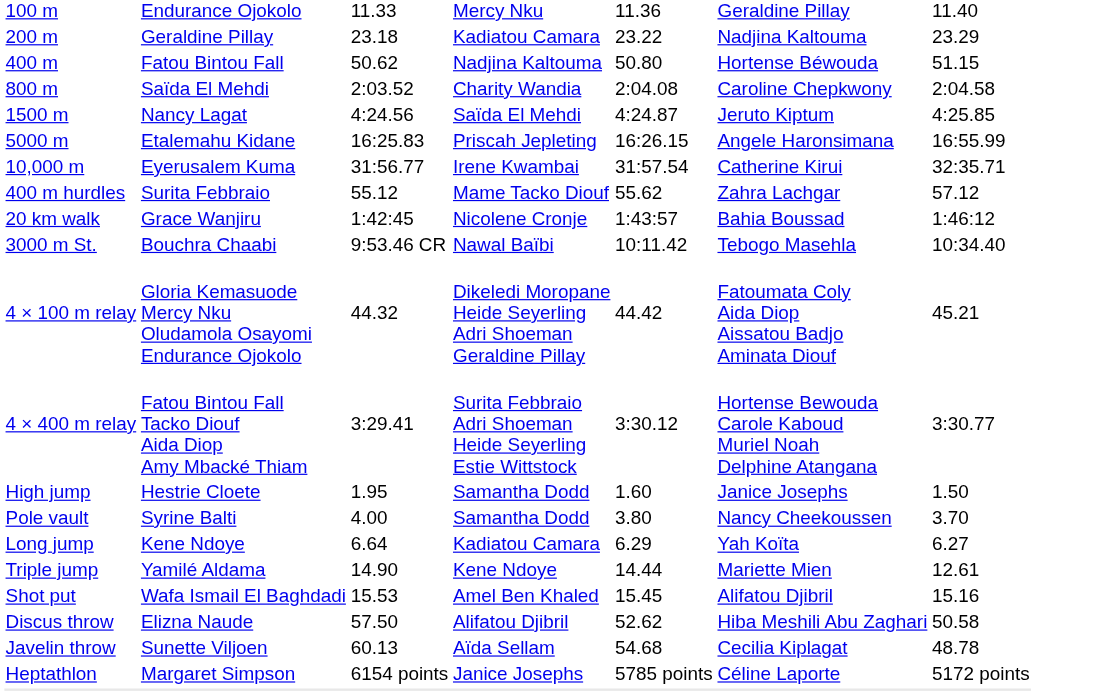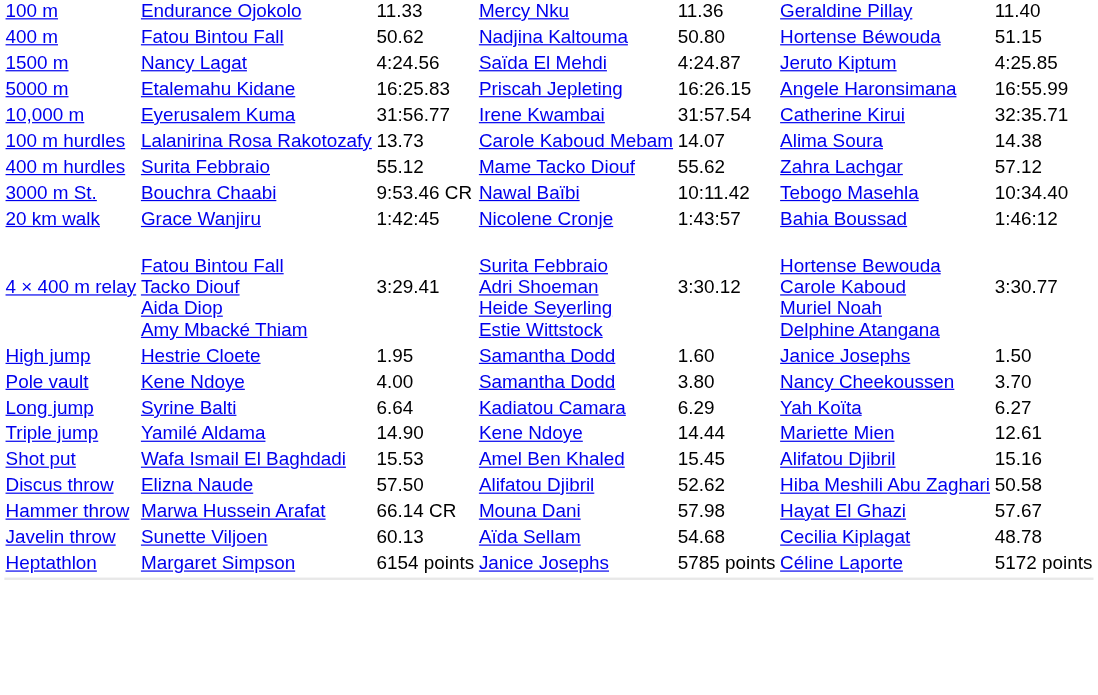 <table>
 <tr>
 <td><a href='#'>100 m</a><br></td>
 <td><a href='#'>Endurance Ojokolo</a> <br> </td>
 <td>11.33</td>
 <td><a href='#'>Mercy Nku</a> <br> </td>
 <td>11.36</td>
 <td><a href='#'>Geraldine Pillay</a> <br> </td>
 <td>11.40</td>
 </tr>
 <tr>
-<td><a href='#'>200 m</a><br></td>
-<td><a href='#'>Geraldine Pillay</a> <br> </td>
-<td>23.18</td>
-<td><a href='#'>Kadiatou Camara</a> <br> </td>
-<td>23.22</td>
-<td><a href='#'>Nadjina Kaltouma</a> <br> </td>
-<td>23.29</td>
-</tr>
-<tr>
 <td><a href='#'>400 m</a><br></td>
 <td><a href='#'>Fatou Bintou Fall</a>  <br> </td>
 <td>50.62</td>
 <td><a href='#'>Nadjina Kaltouma</a>  <br> </td>
 <td>50.80</td>
 <td><a href='#'>Hortense Béwouda</a>  <br> </td>
 <td>51.15</td>
-</tr>
-<tr>
-<td><a href='#'>800 m</a><br></td>
-<td><a href='#'>Saïda El Mehdi</a> <br> </td>
-<td>2:03.52</td>
-<td><a href='#'>Charity Wandia</a> <br> </td>
-<td>2:04.08</td>
-<td><a href='#'>Caroline Chepkwony</a> <br> </td>
-<td>2:04.58</td>
 </tr>
 <tr>
 <td><a href='#'>1500 m</a><br></td>
 <td><a href='#'>Nancy Lagat</a>  <br> </td>
 <td>4:24.56</td>
 <td><a href='#'>Saïda El Mehdi</a>  <br> </td>
 <td>4:24.87</td>
 <td><a href='#'>Jeruto Kiptum</a>  <br> </td>
 <td>4:25.85</td>
 </tr>
 <tr>
 <td><a href='#'>5000 m</a><br></td>
 <td><a href='#'>Etalemahu Kidane</a> <br> </td>
 <td>16:25.83</td>
 <td><a href='#'>Priscah Jepleting</a> <br> </td>
 <td>16:26.15</td>
 <td><a href='#'>Angele Haronsimana</a> <br> </td>
 <td>16:55.99</td>
 </tr>
 <tr>
 <td><a href='#'>10,000 m</a><br></td>
 <td><a href='#'>Eyerusalem Kuma</a> <br> </td>
 <td>31:56.77</td>
 <td><a href='#'>Irene Kwambai</a> <br> </td>
 <td>31:57.54</td>
 <td><a href='#'>Catherine Kirui</a> <br> </td>
 <td>32:35.71</td>
 </tr>
 <tr>
+<td><a href='#'>100 m hurdles</a><br></td>
+<td><a href='#'>Lalanirina Rosa Rakotozafy</a> <br> </td>
+<td>13.73</td>
+<td><a href='#'>Carole Kaboud Mebam</a> <br> </td>
+<td>14.07</td>
+<td><a href='#'>Alima Soura</a> <br> </td>
+<td>14.38</td>
+</tr>
+<tr>
 <td><a href='#'>400 m hurdles</a><br></td>
 <td><a href='#'>Surita Febbraio</a> <br> </td>
 <td>55.12</td>
 <td><a href='#'>Mame Tacko Diouf</a> <br> </td>
 <td>55.62</td>
 <td><a href='#'>Zahra Lachgar</a> <br> </td>
 <td>57.12</td>
-</tr>
-<tr>
-<td><a href='#'>20 km walk</a><br></td>
-<td><a href='#'>Grace Wanjiru</a> <br> </td>
-<td>1:42:45</td>
-<td><a href='#'>Nicolene Cronje</a> <br> </td>
-<td>1:43:57</td>
-<td><a href='#'>Bahia Boussad</a> <br> </td>
-<td>1:46:12</td>
 </tr>
 <tr>
 <td><a href='#'>3000 m St.</a><br></td>
 <td><a href='#'>Bouchra Chaabi</a> <br> </td>
 <td>9:53.46 CR</td>
 <td><a href='#'>Nawal Baïbi</a> <br> </td>
 <td>10:11.42</td>
 <td><a href='#'>Tebogo Masehla</a> <br> </td>
 <td>10:34.40</td>
 </tr>
 <tr>
-<td><a href='#'>4 × 100 m relay</a><br></td>
-<td><br><a href='#'>Gloria Kemasuode</a><br><a href='#'>Mercy Nku</a><br><a href='#'>Oludamola Osayomi</a><br><a href='#'>Endurance Ojokolo</a></td>
-<td>44.32</td>
-<td><br><a href='#'>Dikeledi Moropane</a><br><a href='#'>Heide Seyerling</a><br><a href='#'>Adri Shoeman</a><br><a href='#'>Geraldine Pillay</a></td>
-<td>44.42</td>
-<td><br><a href='#'>Fatoumata Coly</a><br><a href='#'>Aida Diop</a><br><a href='#'>Aissatou Badjo</a><br><a href='#'>Aminata Diouf</a></td>
-<td>45.21</td>
+<td><a href='#'>20 km walk</a><br></td>
+<td><a href='#'>Grace Wanjiru</a> <br> </td>
+<td>1:42:45</td>
+<td><a href='#'>Nicolene Cronje</a> <br> </td>
+<td>1:43:57</td>
+<td><a href='#'>Bahia Boussad</a> <br> </td>
+<td>1:46:12</td>
 </tr>
 <tr>
 <td><a href='#'>4 × 400 m relay</a><br></td>
 <td><br><a href='#'>Fatou Bintou Fall</a><br><a href='#'>Tacko Diouf</a><br><a href='#'>Aida Diop</a><br><a href='#'>Amy Mbacké Thiam</a></td>
 <td>3:29.41</td>
 <td><br><a href='#'>Surita Febbraio</a><br><a href='#'>Adri Shoeman</a><br><a href='#'>Heide Seyerling</a><br><a href='#'>Estie Wittstock</a></td>
 <td>3:30.12</td>
 <td><br><a href='#'>Hortense Bewouda</a><br><a href='#'>Carole Kaboud</a><br><a href='#'>Muriel Noah</a><br><a href='#'>Delphine Atangana</a></td>
 <td>3:30.77</td>
 </tr>
 <tr>
 <td><a href='#'>High jump</a><br></td>
 <td><a href='#'>Hestrie Cloete</a> <br> </td>
 <td>1.95</td>
 <td><a href='#'>Samantha Dodd</a>  <br> </td>
 <td>1.60</td>
 <td><a href='#'>Janice Josephs</a> <br></td>
 <td>1.50</td>
 </tr>
 <tr>
 <td><a href='#'>Pole vault</a><br></td>
-<td><a href='#'>Syrine Balti</a> <br> </td>
+<td><a href='#'>Kene Ndoye</a> <br> </td>
 <td>4.00</td>
 <td><a href='#'>Samantha Dodd</a> <br> </td>
 <td>3.80</td>
 <td><a href='#'>Nancy Cheekoussen</a> <br> </td>
 <td>3.70</td>
 </tr>
 <tr>
 <td><a href='#'>Long jump</a><br></td>
-<td><a href='#'>Kene Ndoye</a> <br> </td>
+<td><a href='#'>Syrine Balti</a> <br> </td>
 <td>6.64</td>
 <td><a href='#'>Kadiatou Camara</a> <br> </td>
 <td>6.29</td>
 <td><a href='#'>Yah Koïta</a> <br> </td>
 <td>6.27</td>
 </tr>
 <tr>
 <td><a href='#'>Triple jump</a><br></td>
 <td><a href='#'>Yamilé Aldama</a> <br> </td>
 <td>14.90</td>
 <td><a href='#'>Kene Ndoye</a> <br> </td>
 <td>14.44</td>
 <td><a href='#'>Mariette Mien</a>  <br> </td>
 <td>12.61</td>
 </tr>
 <tr>
 <td><a href='#'>Shot put</a><br></td>
 <td><a href='#'>Wafa Ismail El Baghdadi</a> <br> </td>
 <td>15.53</td>
 <td><a href='#'>Amel Ben Khaled</a> <br> </td>
 <td>15.45</td>
 <td><a href='#'>Alifatou Djibril</a> <br> </td>
 <td>15.16</td>
 </tr>
 <tr>
 <td><a href='#'>Discus throw</a><br></td>
 <td><a href='#'>Elizna Naude</a> <br> </td>
 <td>57.50</td>
 <td><a href='#'>Alifatou Djibril</a> <br> </td>
 <td>52.62</td>
 <td><a href='#'>Hiba Meshili Abu Zaghari</a> <br> </td>
 <td>50.58</td>
 </tr>
 <tr>
+<td><a href='#'>Hammer throw</a><br></td>
+<td><a href='#'>Marwa Hussein Arafat</a> <br> </td>
+<td>66.14 CR</td>
+<td><a href='#'>Mouna Dani</a> <br> </td>
+<td>57.98</td>
+<td><a href='#'>Hayat El Ghazi</a> <br> </td>
+<td>57.67</td>
+</tr>
+<tr>
 <td><a href='#'>Javelin throw</a><br></td>
 <td><a href='#'>Sunette Viljoen</a> <br> </td>
 <td>60.13</td>
 <td><a href='#'>Aïda Sellam</a> <br> </td>
 <td>54.68</td>
 <td><a href='#'>Cecilia Kiplagat</a> <br> </td>
 <td>48.78</td>
 </tr>
 <tr>
 <td><a href='#'>Heptathlon</a><br></td>
 <td><a href='#'>Margaret Simpson</a> <br> </td>
 <td>6154 points</td>
 <td><a href='#'>Janice Josephs</a> <br> </td>
 <td>5785 points</td>
 <td><a href='#'>Céline Laporte</a>  <br> </td>
 <td>5172 points</td>
 </tr>
 <tr bgcolor= e8e8e8>
 <td colspan=7></td>
 </tr>
 </table>
